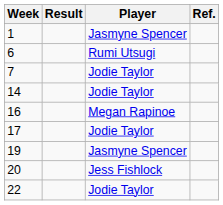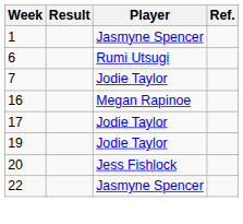 <table class=wikitable>
 <tr>
 <th>Week</th>
 <th>Result</th>
 <th>Player</th>
 <th>Ref.</th>
 </tr>
 <tr>
 <td>1</td>
 <td></td>
 <td> <a href='#'>Jasmyne Spencer</a></td>
 <td></td>
 </tr>
 <tr>
 <td>6</td>
 <td></td>
 <td> <a href='#'>Rumi Utsugi</a></td>
 <td></td>
 </tr>
 <tr>
 <td>7</td>
 <td></td>
 <td> <a href='#'>Jodie Taylor</a></td>
 <td></td>
 </tr>
 <tr>
-<td>14</td>
-<td></td>
-<td> <a href='#'>Jodie Taylor</a></td>
-<td></td>
-</tr>
-<tr>
 <td>16</td>
 <td></td>
 <td> <a href='#'>Megan Rapinoe</a></td>
 <td></td>
 </tr>
 <tr>
 <td>17</td>
 <td></td>
 <td> <a href='#'>Jodie Taylor</a></td>
 <td></td>
 </tr>
 <tr>
 <td>19</td>
 <td></td>
-<td> <a href='#'>Jasmyne Spencer</a></td>
+<td> <a href='#'>Jodie Taylor</a></td>
 <td></td>
 </tr>
 <tr>
 <td>20</td>
 <td></td>
 <td> <a href='#'>Jess Fishlock</a></td>
 <td></td>
 </tr>
 <tr>
 <td>22</td>
 <td></td>
-<td> <a href='#'>Jodie Taylor</a></td>
+<td> <a href='#'>Jasmyne Spencer</a></td>
 <td></td>
 </tr>
 </table>
